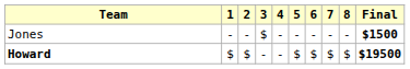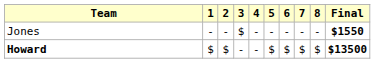 <table class="wikitable">
 <tr align=center bgcolor="#ffffcc">
 <td width=12><strong>Team</strong></td>
 <td width=12><strong>1</strong></td>
 <td width=12><strong>2</strong></td>
 <td width=12><strong>3</strong></td>
 <td width=12><strong>4</strong></td>
 <td width=12><strong>5</strong></td>
 <td width=12><strong>6</strong></td>
 <td width=12><strong>7</strong></td>
 <td width=12><strong>8</strong></td>
 <td><strong>Final</strong></td>
 </tr>
 <tr align=center bgcolor="FFFFFF">
 <td align=left width=230 nowrap>Jones </td>
 <td>-</td>
 <td>-</td>
 <td>$</td>
 <td>-</td>
 <td>-</td>
 <td>-</td>
 <td>-</td>
 <td>-</td>
-<td><strong>$1500</strong></td>
+<td><strong>$1550</strong></td>
 </tr>
 <tr align=center bgcolor="FFFFFF">
 <td align=left width=230 nowrap><strong>Howard</strong></td>
 <td>$</td>
 <td>$</td>
 <td>-</td>
 <td>-</td>
 <td>$</td>
 <td>$</td>
 <td>$</td>
 <td>$</td>
-<td><strong>$19500</strong></td>
+<td><strong>$13500</strong></td>
 </tr>
 </table>
